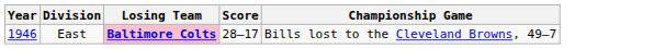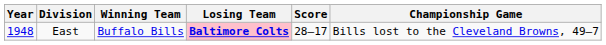 <table class="wikitable">
 <tr>
 <th>Year</th>
 <th>Division</th>
+<th>Winning Team</th>
 <th>Losing Team</th>
 <th>Score</th>
 <th>Championship Game</th>
 </tr>
 <tr>
-<td><a href='#'>1946</a></td>
+<td><a href='#'>1948</a></td>
 <td align=center>East</td>
+<td><a href='#'>Buffalo Bills</a></td>
 <td style="background: pink;"><strong><a href='#'>Baltimore Colts</a></strong></td>
 <td>28–17</td>
 <td>Bills lost to the <a href='#'>Cleveland Browns</a>, 49–7</td>
 </tr>
 </table>
